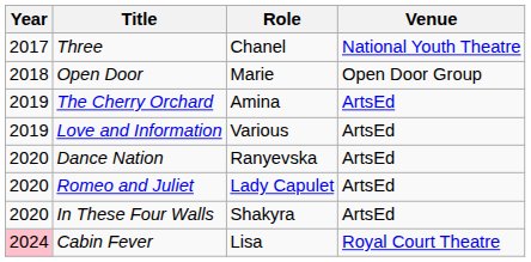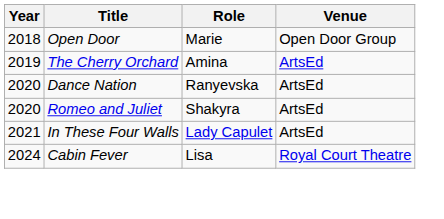 <table class="wikitable">
 <tr>
 <th>Year</th>
 <th>Title</th>
 <th>Role</th>
 <th>Venue</th>
-</tr>
-<tr>
-<td>2017</td>
-<td><em>Three</em></td>
-<td>Chanel</td>
-<td><a href='#'>National Youth Theatre</a></td>
 </tr>
 <tr>
 <td>2018</td>
 <td><em>Open Door</em></td>
 <td>Marie</td>
 <td>Open Door Group</td>
 </tr>
 <tr>
 <td>2019</td>
 <td><em><a href='#'>The Cherry Orchard</a></em></td>
 <td>Amina</td>
 <td><a href='#'>ArtsEd</a></td>
 </tr>
 <tr>
-<td>2019</td>
-<td><em><a href='#'>Love and Information</a></em></td>
-<td>Various</td>
-<td>ArtsEd</td>
-</tr>
-<tr>
 <td>2020</td>
 <td><em>Dance Nation</em></td>
 <td>Ranyevska</td>
 <td>ArtsEd</td>
 </tr>
 <tr>
 <td>2020</td>
 <td><em><a href='#'>Romeo and Juliet</a></em></td>
+<td>Shakyra</td>
+<td>ArtsEd</td>
+</tr>
+<tr>
+<td>2021</td>
+<td><em>In These Four Walls</em></td>
 <td><a href='#'>Lady Capulet</a></td>
 <td>ArtsEd</td>
 </tr>
 <tr>
-<td>2020</td>
-<td><em>In These Four Walls</em></td>
-<td>Shakyra</td>
-<td>ArtsEd</td>
-</tr>
-<tr>
-<td style="background: pink;">2024</td>
+<td>2024</td>
 <td><em>Cabin Fever</em></td>
 <td>Lisa</td>
 <td><a href='#'>Royal Court Theatre</a></td>
 </tr>
 </table>
